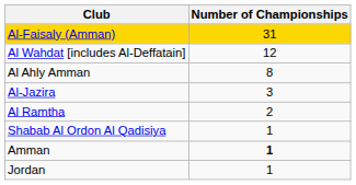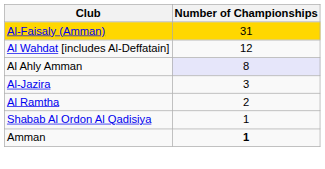 <table class="wikitable" style="text-align:center;">
 <tr>
 <th>Club<br></th>
 <th>Number of Championships <br></th>
 </tr>
 <tr bgcolor=Gold>
 <td style="text-align:left;"><a href='#'>Al-Faisaly (Amman)</a></td>
 <td>31</td>
 </tr>
 <tr>
 <td style="text-align:left;"><a href='#'>Al Wahdat</a> [includes Al-Deffatain]</td>
 <td>12</td>
 </tr>
 <tr>
 <td style="text-align:left;">Al Ahly Amman</td>
-<td>8</td>
+<td style="background: lavender;">8</td>
 </tr>
 <tr>
 <td style="text-align:left;"><a href='#'>Al-Jazira</a></td>
 <td>3</td>
 </tr>
 <tr>
 <td style="text-align:left;"><a href='#'>Al Ramtha</a></td>
 <td>2</td>
 </tr>
 <tr>
 <td style="text-align:left;"><a href='#'>Shabab Al Ordon Al Qadisiya</a></td>
 <td>1</td>
 </tr>
 <tr>
 <td style="text-align:left;">Amman</td>
 <td><strong>1</strong></td>
 </tr>
-<tr>
-<td style="text-align:left;">Jordan</td>
-<td>1</td>
-</tr>
 </table>
